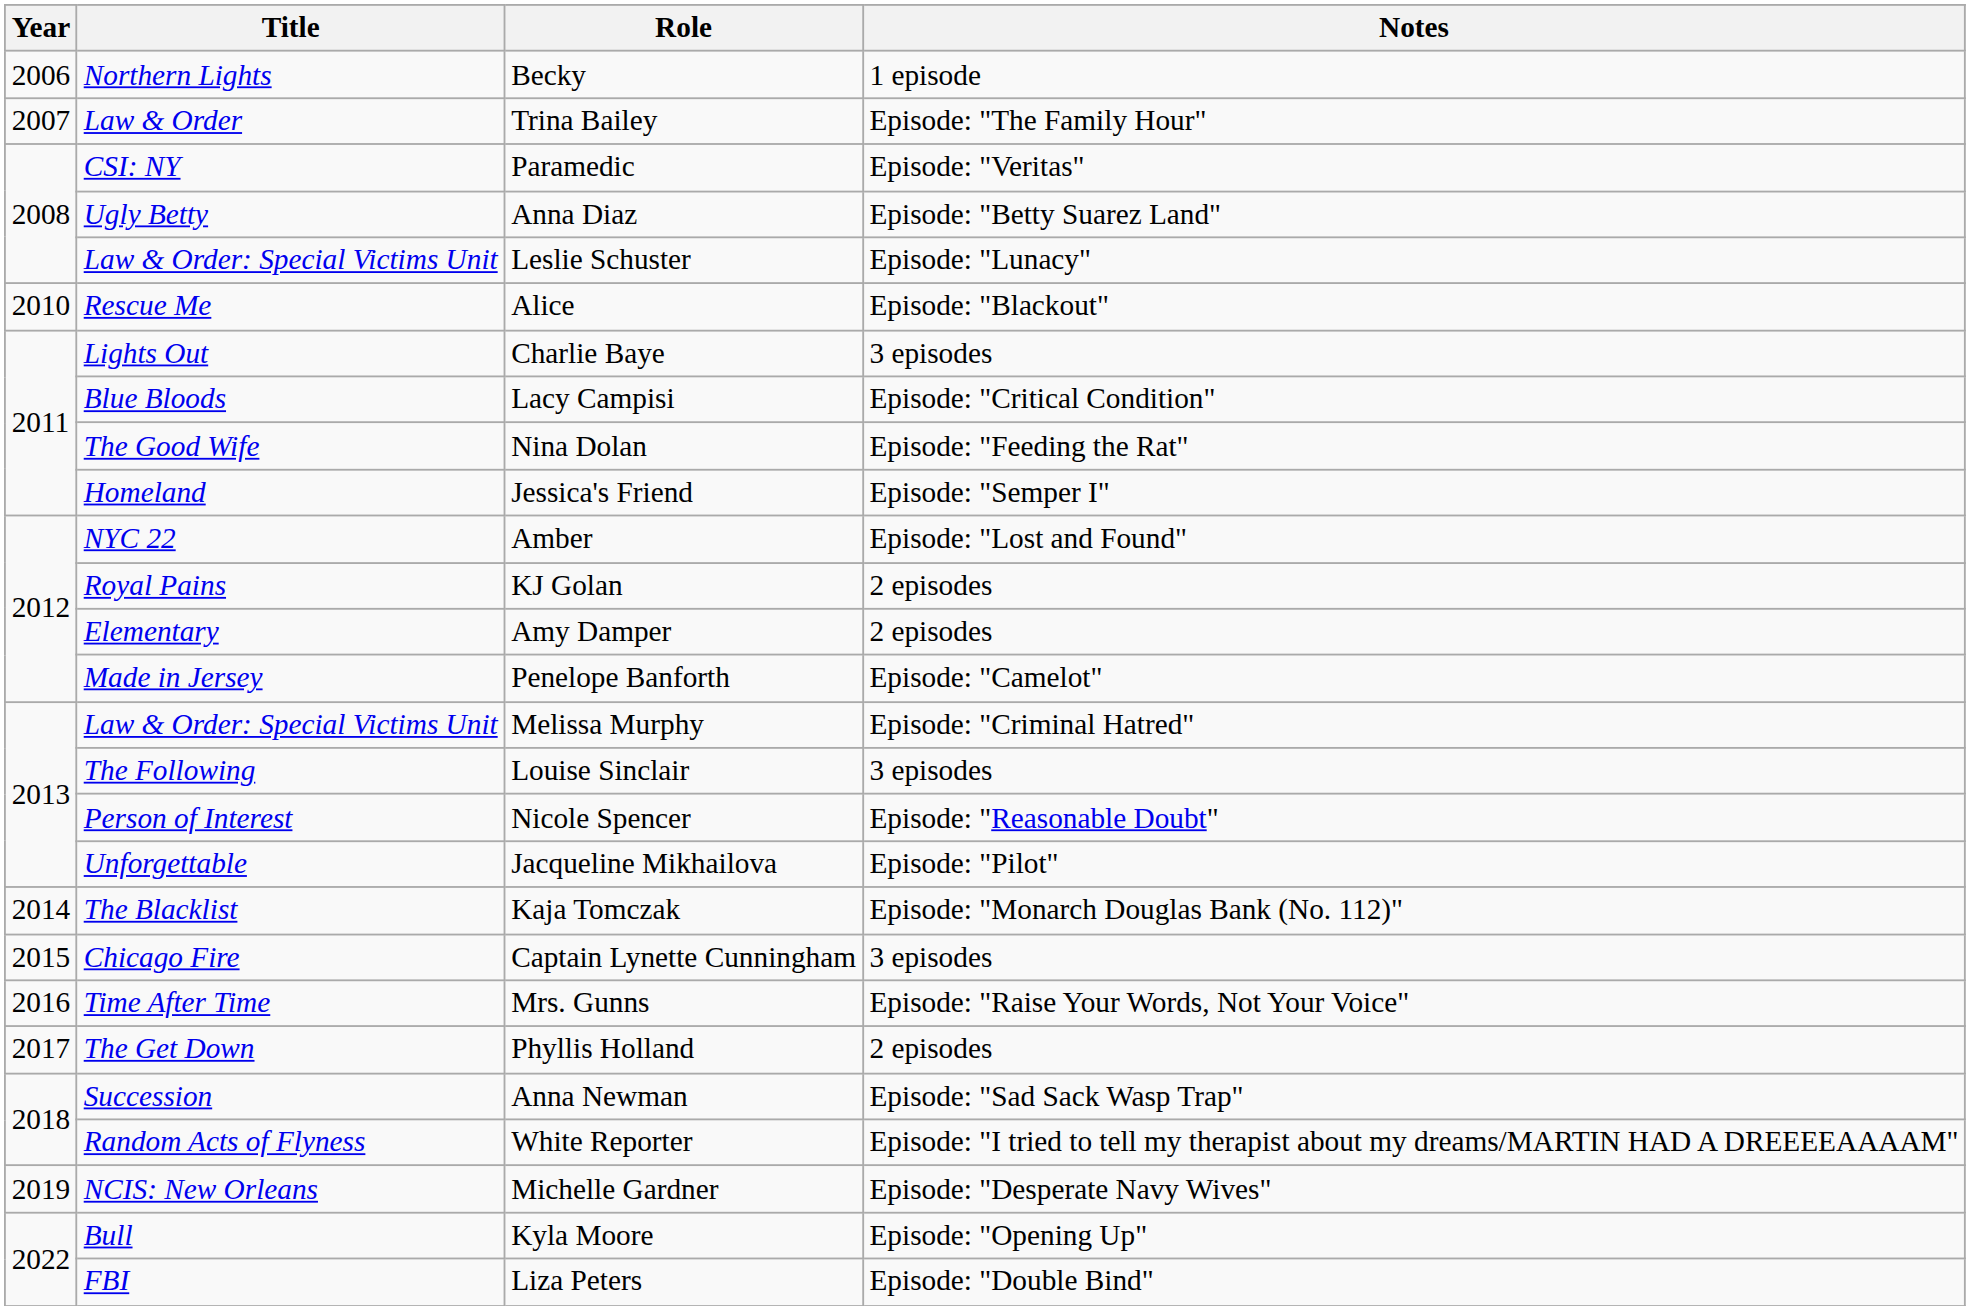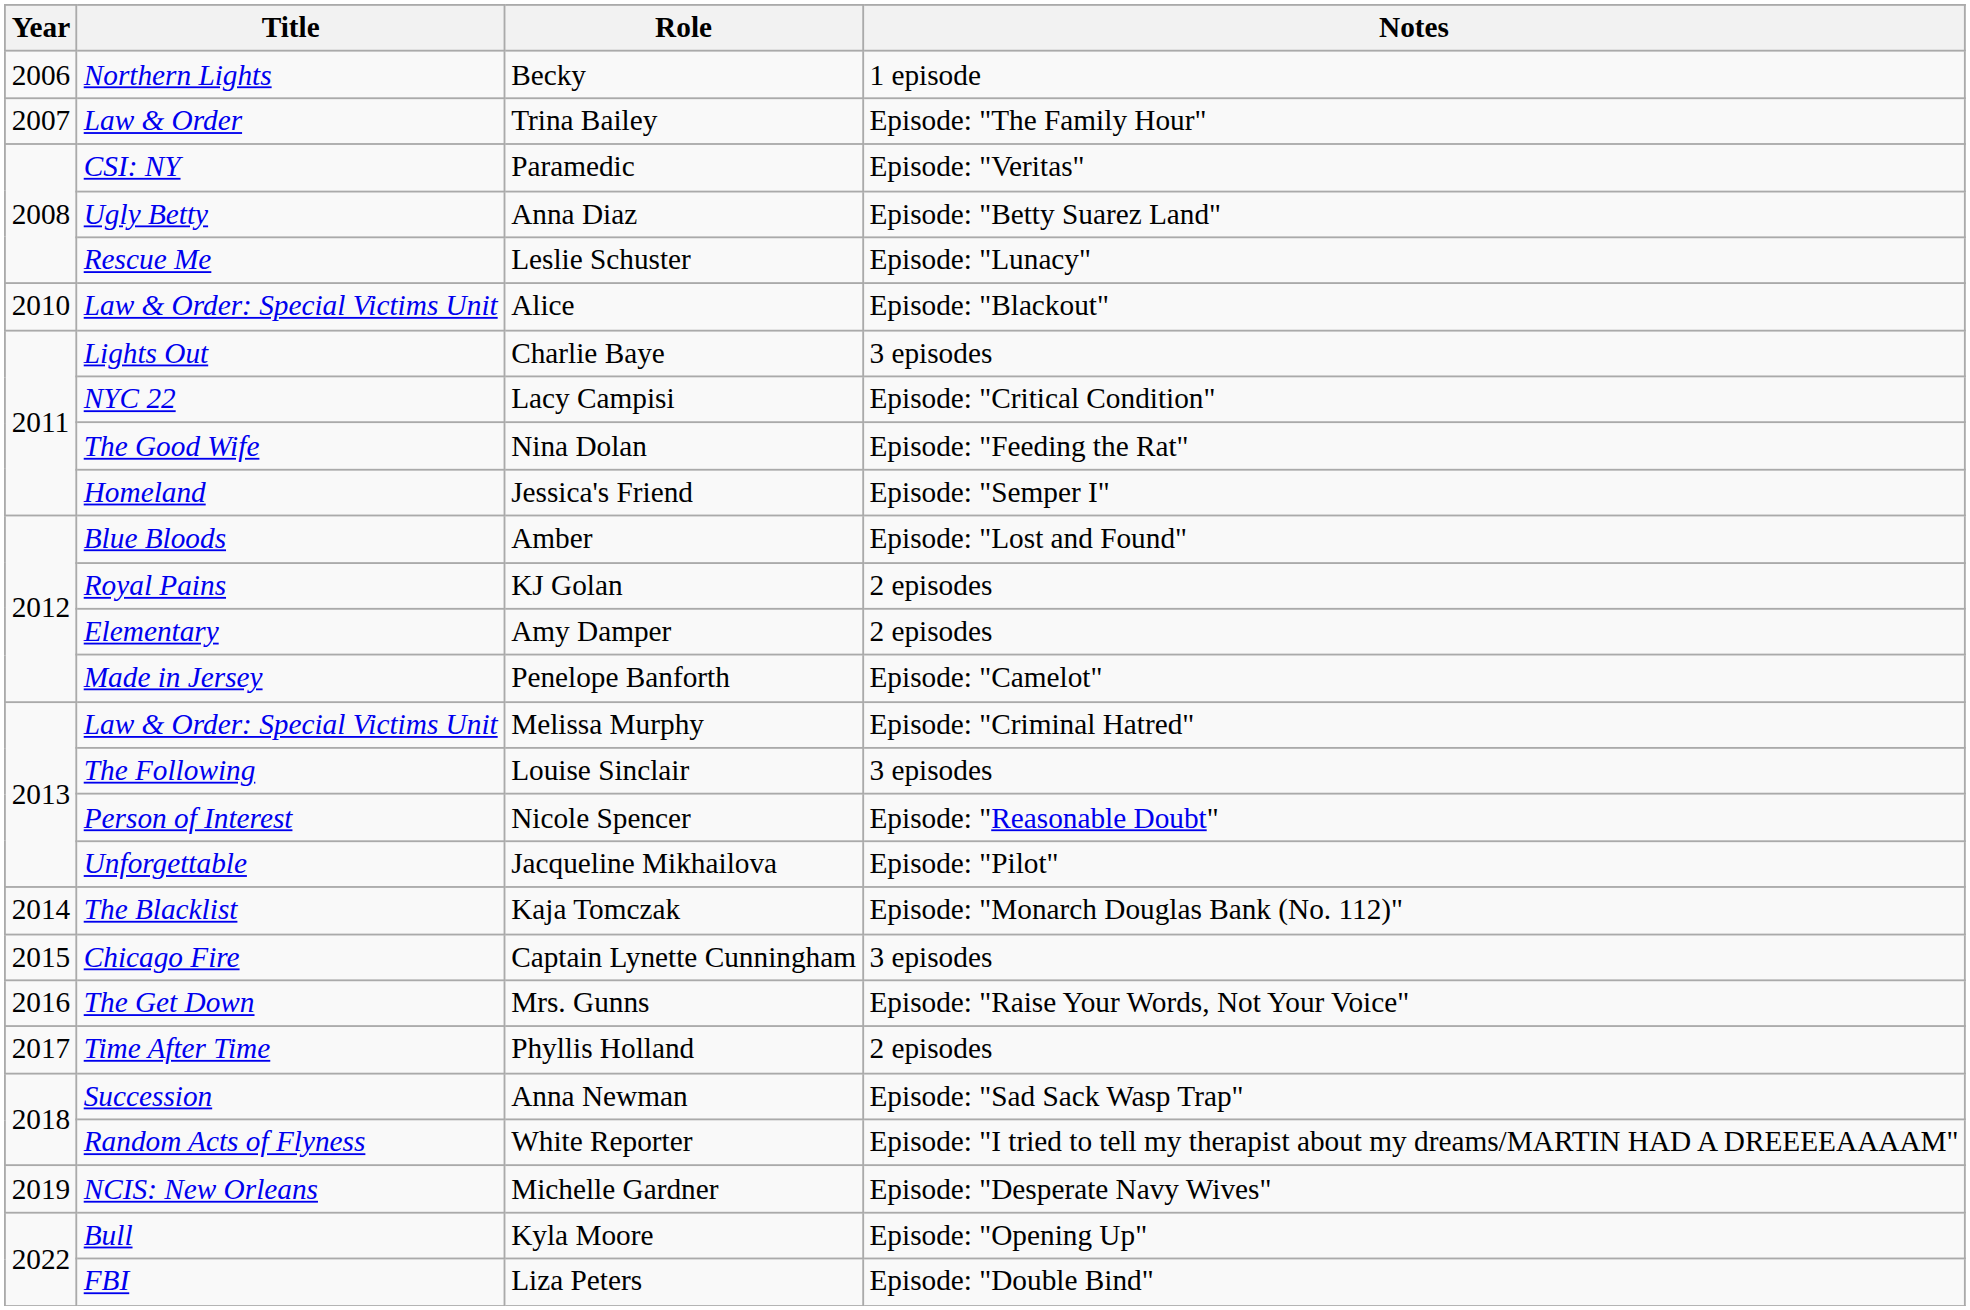 <table class="wikitable sortable">
 <tr>
 <th>Year</th>
 <th>Title</th>
 <th>Role</th>
 <th>Notes</th>
 </tr>
 <tr>
 <td>2006</td>
 <td><em><a href='#'>Northern Lights</a></em></td>
 <td>Becky</td>
 <td>1 episode</td>
 </tr>
 <tr>
 <td>2007</td>
 <td><em><a href='#'>Law & Order</a></em></td>
 <td>Trina Bailey</td>
 <td>Episode: "The Family Hour"</td>
 </tr>
 <tr>
 <td rowspan="3">2008</td>
 <td><em><a href='#'>CSI: NY</a></em></td>
 <td>Paramedic</td>
 <td>Episode: "Veritas"</td>
 </tr>
 <tr>
 <td><em><a href='#'>Ugly Betty</a></em></td>
 <td>Anna Diaz</td>
 <td>Episode: "Betty Suarez Land"</td>
 </tr>
 <tr>
-<td><em><a href='#'>Law & Order: Special Victims Unit</a></em></td>
+<td><em><a href='#'>Rescue Me</a></em></td>
 <td>Leslie Schuster</td>
 <td>Episode: "Lunacy"</td>
 </tr>
 <tr>
 <td>2010</td>
-<td><em><a href='#'>Rescue Me</a></em></td>
+<td><em><a href='#'>Law & Order: Special Victims Unit</a></em></td>
 <td>Alice</td>
 <td>Episode: "Blackout"</td>
 </tr>
 <tr>
 <td rowspan="4">2011</td>
 <td><em><a href='#'>Lights Out</a></em></td>
 <td>Charlie Baye</td>
 <td>3 episodes</td>
 </tr>
 <tr>
-<td><em><a href='#'>Blue Bloods</a></em></td>
+<td><em><a href='#'>NYC 22</a></em></td>
 <td>Lacy Campisi</td>
 <td>Episode: "Critical Condition"</td>
 </tr>
 <tr>
 <td><em><a href='#'>The Good Wife</a></em></td>
 <td>Nina Dolan</td>
 <td>Episode: "Feeding the Rat"</td>
 </tr>
 <tr>
 <td><em><a href='#'>Homeland</a></em></td>
 <td>Jessica's Friend</td>
 <td>Episode: "Semper I"</td>
 </tr>
 <tr>
 <td rowspan="4">2012</td>
-<td><em><a href='#'>NYC 22</a></em></td>
+<td><em><a href='#'>Blue Bloods</a></em></td>
 <td>Amber</td>
 <td>Episode: "Lost and Found"</td>
 </tr>
 <tr>
 <td><em><a href='#'>Royal Pains</a></em></td>
 <td>KJ Golan</td>
 <td>2 episodes</td>
 </tr>
 <tr>
 <td><em><a href='#'>Elementary</a></em></td>
 <td>Amy Damper</td>
 <td>2 episodes</td>
 </tr>
 <tr>
 <td><em><a href='#'>Made in Jersey</a></em></td>
 <td>Penelope Banforth</td>
 <td>Episode: "Camelot"</td>
 </tr>
 <tr>
 <td rowspan="4">2013</td>
 <td><em><a href='#'>Law & Order: Special Victims Unit</a></em></td>
 <td>Melissa Murphy</td>
 <td>Episode: "Criminal Hatred"</td>
 </tr>
 <tr>
 <td><em><a href='#'>The Following</a></em></td>
 <td>Louise Sinclair</td>
 <td>3 episodes</td>
 </tr>
 <tr>
 <td><em><a href='#'>Person of Interest</a></em></td>
 <td>Nicole Spencer</td>
 <td>Episode: "<a href='#'>Reasonable Doubt</a>"</td>
 </tr>
 <tr>
 <td><em><a href='#'>Unforgettable</a></em></td>
 <td>Jacqueline Mikhailova</td>
 <td>Episode: "Pilot"</td>
 </tr>
 <tr>
 <td>2014</td>
 <td><em><a href='#'>The Blacklist</a></em></td>
 <td>Kaja Tomczak</td>
 <td>Episode: "Monarch Douglas Bank (No. 112)"</td>
 </tr>
 <tr>
 <td>2015</td>
 <td><em><a href='#'>Chicago Fire</a></em></td>
 <td>Captain Lynette Cunningham</td>
 <td>3 episodes</td>
 </tr>
 <tr>
 <td>2016</td>
-<td><em><a href='#'>Time After Time</a></em></td>
+<td><em><a href='#'>The Get Down</a></em></td>
 <td>Mrs. Gunns</td>
 <td>Episode: "Raise Your Words, Not Your Voice"</td>
 </tr>
 <tr>
 <td>2017</td>
-<td><em><a href='#'>The Get Down</a></em></td>
+<td><em><a href='#'>Time After Time</a></em></td>
 <td>Phyllis Holland</td>
 <td>2 episodes</td>
 </tr>
 <tr>
 <td rowspan="2">2018</td>
 <td><em><a href='#'>Succession</a></em></td>
 <td>Anna Newman</td>
 <td>Episode: "Sad Sack Wasp Trap"</td>
 </tr>
 <tr>
 <td><em><a href='#'>Random Acts of Flyness</a></em></td>
 <td>White Reporter</td>
 <td>Episode: "I tried to tell my therapist about my dreams/MARTIN HAD A DREEEEAAAAM"</td>
 </tr>
 <tr>
 <td>2019</td>
 <td><em><a href='#'>NCIS: New Orleans</a></em></td>
 <td>Michelle Gardner</td>
 <td>Episode: "Desperate Navy Wives"</td>
 </tr>
 <tr>
 <td rowspan="2">2022</td>
 <td><em><a href='#'>Bull</a></em></td>
 <td>Kyla Moore</td>
 <td>Episode: "Opening Up"</td>
 </tr>
 <tr>
 <td><em><a href='#'>FBI</a></em></td>
 <td>Liza Peters</td>
 <td>Episode: "Double Bind"</td>
 </tr>
 </table>
